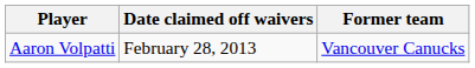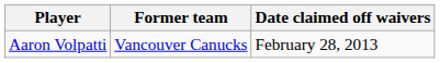 <table class="wikitable">
 <tr>
 <th>Player</th>
+<th>Former team</th>
 <th>Date claimed off waivers</th>
-<th>Former team</th>
 </tr>
 <tr>
 <td><a href='#'>Aaron Volpatti</a></td>
+<td><a href='#'>Vancouver Canucks</a></td>
 <td>February 28, 2013</td>
-<td><a href='#'>Vancouver Canucks</a></td>
 </tr>
 </table>
